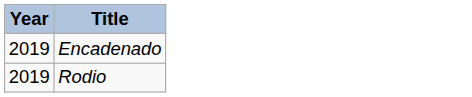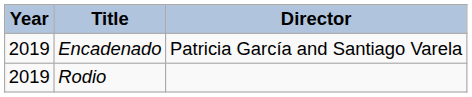 <table class="wikitable">
 <tr>
 <th style="background:#B0C4DE;">Year</th>
 <th style="background:#B0C4DE;">Title</th>
+<th style="background:#B0C4DE;">Director</th>
 </tr>
 <tr>
 <td>2019</td>
 <td><em>Encadenado</em></td>
+<td>Patricia García and Santiago Varela</td>
 </tr>
 <tr>
 <td>2019</td>
 <td><em>Rodio</em></td>
+<td></td>
 </tr>
 </table>
